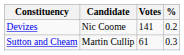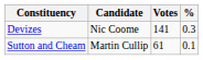 <table class="wikitable">
 <tr>
 <th>Constituency</th>
 <th>Candidate</th>
 <th>Votes</th>
 <th>%</th>
 </tr>
 <tr>
 <td><a href='#'>Devizes</a></td>
 <td>Nic Coome</td>
 <td>141</td>
-<td>0.2</td>
+<td>0.3</td>
 </tr>
 <tr>
 <td><a href='#'>Sutton and Cheam</a></td>
 <td>Martin Cullip</td>
 <td>61</td>
-<td>0.3</td>
+<td>0.1</td>
 </tr>
 </table>
